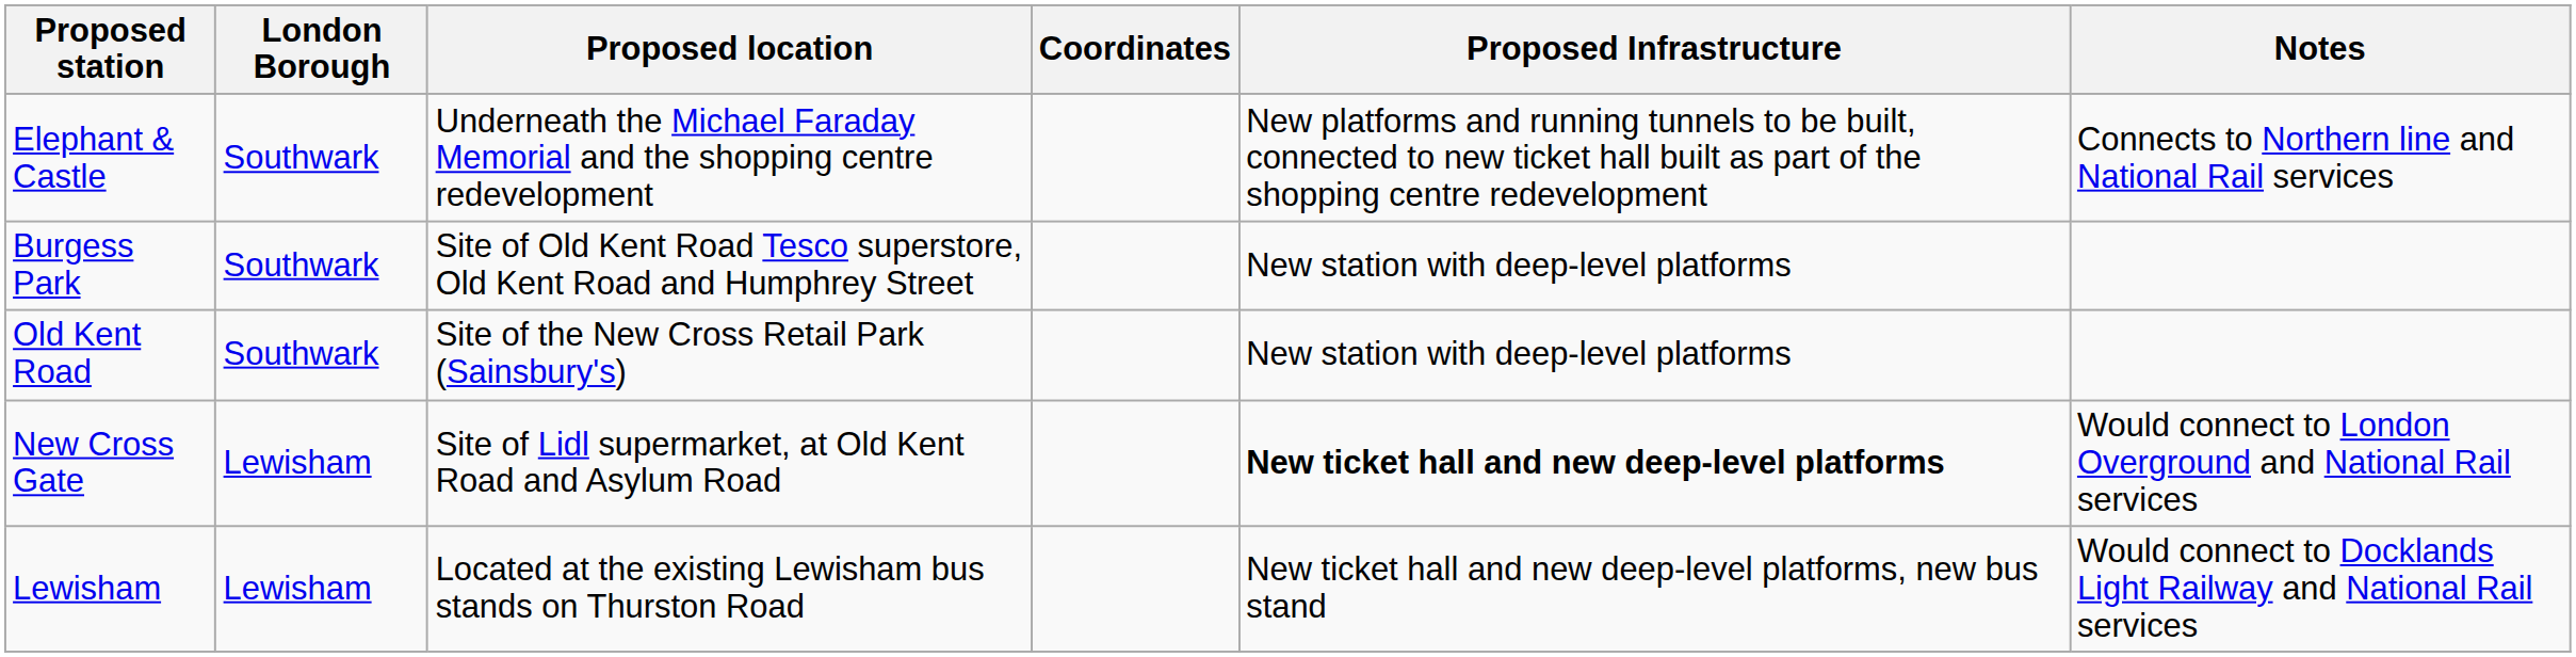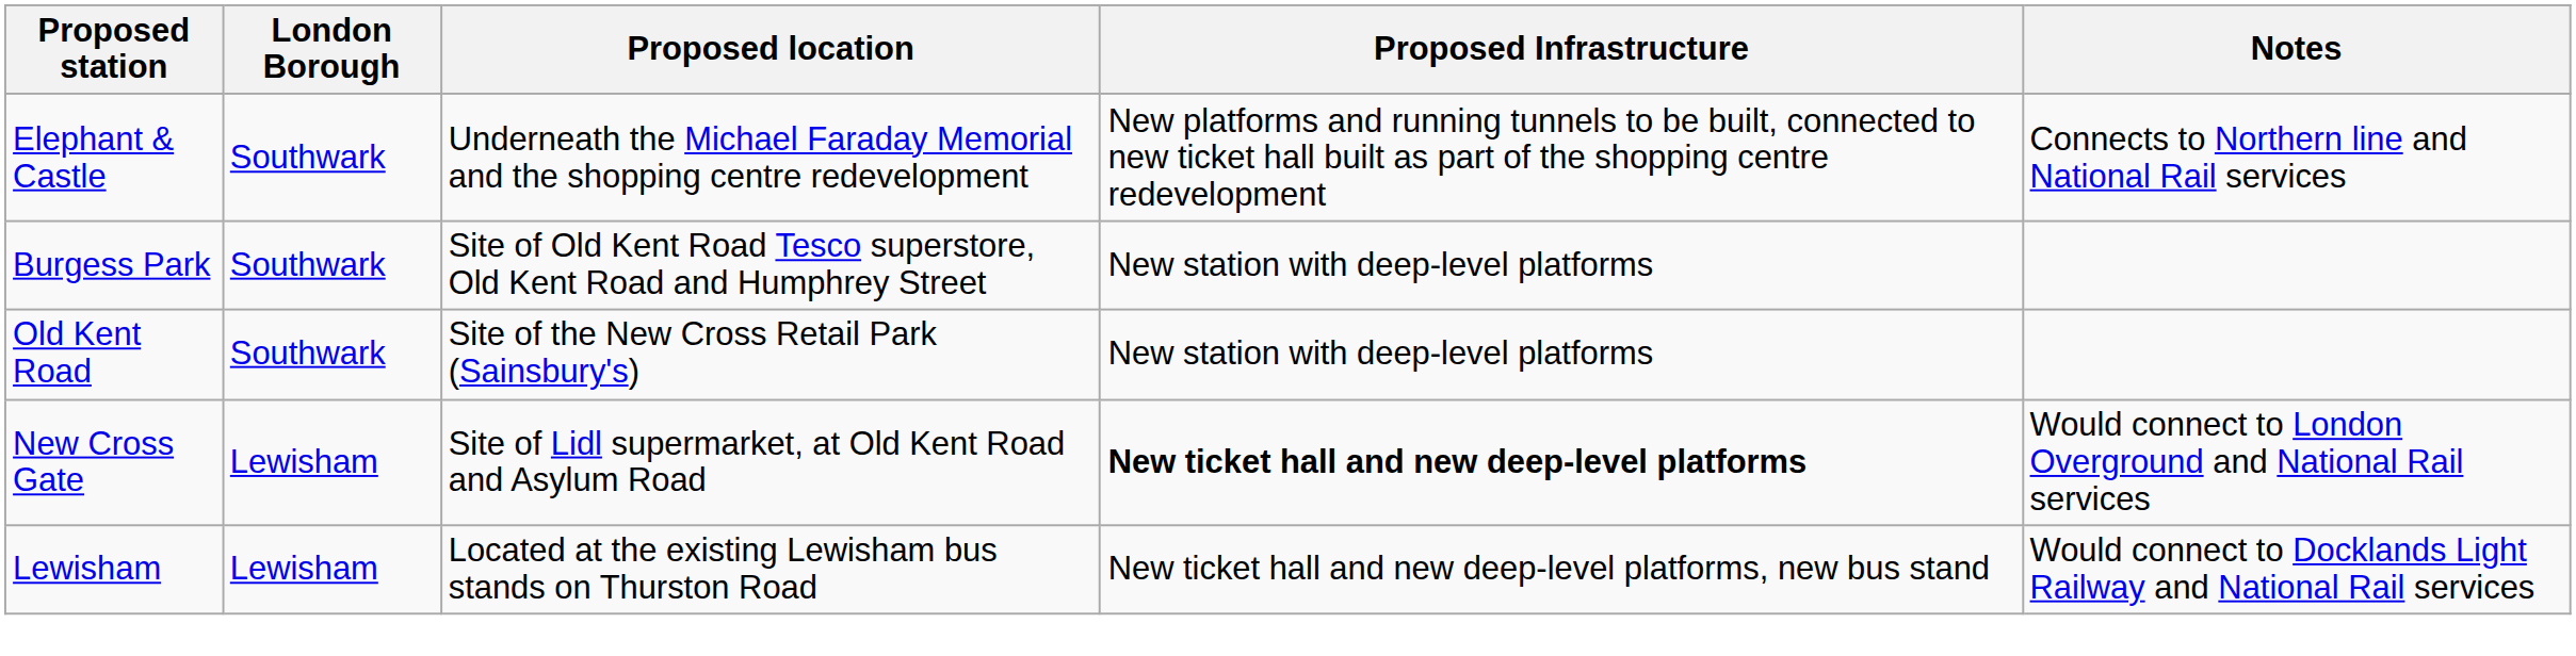 <table class="wikitable">
 <tr>
 <th>Proposed station</th>
 <th>London Borough</th>
 <th>Proposed location</th>
-<th>Coordinates</th>
 <th>Proposed Infrastructure</th>
 <th>Notes</th>
 </tr>
 <tr>
 <td><a href='#'>Elephant & Castle</a> </td>
 <td><a href='#'>Southwark</a></td>
 <td>Underneath the <a href='#'>Michael Faraday Memorial</a> and the shopping centre redevelopment</td>
-<td></td>
 <td>New platforms and running tunnels to be built, connected to new ticket hall built as part of the shopping centre redevelopment</td>
 <td>Connects to <a href='#'>Northern line</a> and <a href='#'>National Rail</a> services</td>
 </tr>
 <tr>
 <td><a href='#'>Burgess Park</a></td>
 <td><a href='#'>Southwark</a></td>
 <td>Site of Old Kent Road <a href='#'>Tesco</a> superstore, Old Kent Road and Humphrey Street</td>
-<td></td>
 <td>New station with deep-level platforms</td>
 <td></td>
 </tr>
 <tr>
 <td><a href='#'>Old Kent Road</a></td>
 <td><a href='#'>Southwark</a></td>
 <td>Site of the New Cross Retail Park (<a href='#'>Sainsbury's</a>)</td>
-<td></td>
 <td>New station with deep-level platforms</td>
 <td></td>
 </tr>
 <tr>
 <td><a href='#'>New Cross Gate</a>  </td>
 <td><a href='#'>Lewisham</a></td>
 <td>Site of <a href='#'>Lidl</a> supermarket, at Old Kent Road and Asylum Road</td>
-<td></td>
 <td><strong>New ticket hall and new deep-level platforms</strong></td>
 <td>Would connect to <a href='#'>London Overground</a> and <a href='#'>National Rail</a> services</td>
 </tr>
 <tr>
 <td><a href='#'>Lewisham</a>  </td>
 <td><a href='#'>Lewisham</a></td>
 <td>Located at the existing Lewisham bus stands on Thurston Road</td>
-<td></td>
 <td>New ticket hall and new deep-level platforms, new bus stand</td>
 <td>Would connect to <a href='#'>Docklands Light Railway</a> and <a href='#'>National Rail</a> services</td>
 </tr>
 </table>
